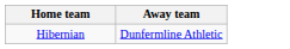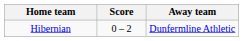 <table class="wikitable" style="text-align: center">
 <tr>
 <th width=140>Home team</th>
+<th width=70>Score</th>
 <th width=140>Away team</th>
 </tr>
 <tr>
 <td><a href='#'>Hibernian</a></td>
+<td>0 – 2</td>
 <td><a href='#'>Dunfermline Athletic</a></td>
 </tr>
 </table>
